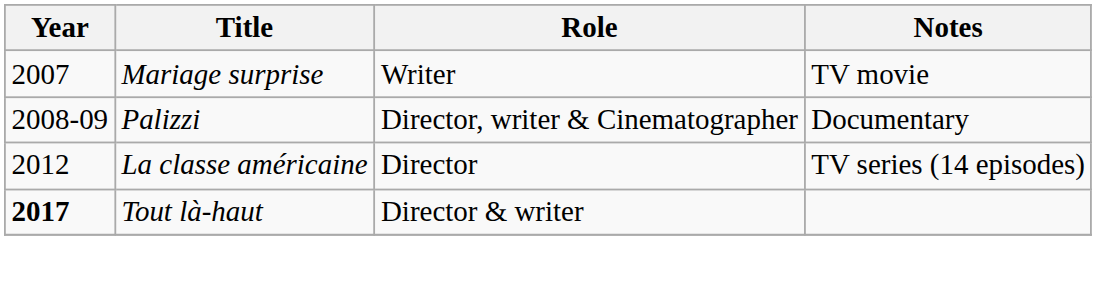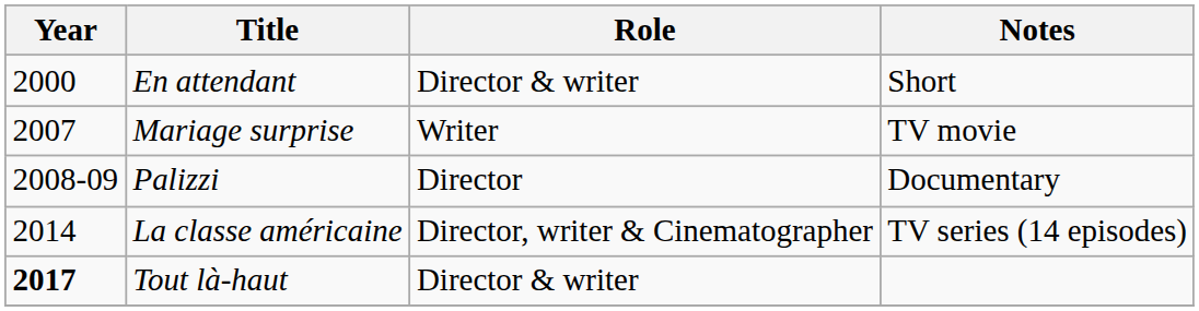 <table class="wikitable sortable">
 <tr>
 <th>Year</th>
 <th>Title</th>
 <th>Role</th>
 <th class="unsortable">Notes</th>
+</tr>
+<tr>
+<td>2000</td>
+<td><em>En attendant</em></td>
+<td>Director & writer</td>
+<td>Short</td>
 </tr>
 <tr>
 <td>2007</td>
 <td><em>Mariage surprise</em></td>
 <td>Writer</td>
 <td>TV movie</td>
 </tr>
 <tr>
 <td>2008-09</td>
 <td><em>Palizzi</em></td>
-<td>Director, writer & Cinematographer</td>
+<td>Director</td>
 <td>Documentary</td>
 </tr>
 <tr>
-<td>2012</td>
+<td>2014</td>
 <td><em>La classe américaine</em></td>
-<td>Director</td>
+<td>Director, writer & Cinematographer</td>
 <td>TV series (14 episodes)</td>
 </tr>
 <tr>
 <td><strong>2017</strong></td>
 <td><em>Tout là-haut</em></td>
 <td>Director & writer</td>
 <td></td>
 </tr>
 <tr>
 </tr>
 </table>
